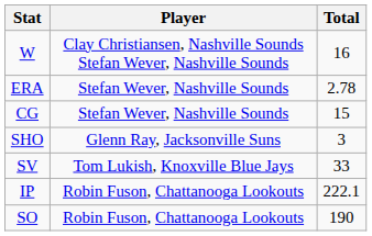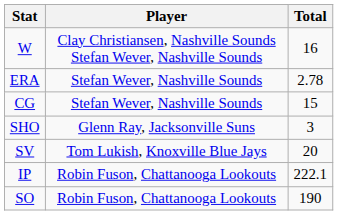 <table class="wikitable" width="40%" style="text-align:center;">
 <tr>
 <th width="5%">Stat</th>
 <th width="60%">Player</th>
 <th width="5%">Total</th>
 </tr>
 <tr>
 <td><a href='#'>W</a></td>
 <td><a href='#'>Clay Christiansen</a>, <a href='#'>Nashville Sounds</a> <br> <a href='#'>Stefan Wever</a>, <a href='#'>Nashville Sounds</a></td>
 <td>16</td>
 </tr>
 <tr>
 <td><a href='#'>ERA</a></td>
 <td><a href='#'>Stefan Wever</a>, <a href='#'>Nashville Sounds</a></td>
 <td>2.78</td>
 </tr>
 <tr>
 <td><a href='#'>CG</a></td>
 <td><a href='#'>Stefan Wever</a>, <a href='#'>Nashville Sounds</a></td>
 <td>15</td>
 </tr>
 <tr>
 <td><a href='#'>SHO</a></td>
 <td><a href='#'>Glenn Ray</a>, <a href='#'>Jacksonville Suns</a></td>
 <td>3</td>
 </tr>
 <tr>
 <td><a href='#'>SV</a></td>
 <td><a href='#'>Tom Lukish</a>, <a href='#'>Knoxville Blue Jays</a></td>
-<td>33</td>
+<td>20</td>
 </tr>
 <tr>
 <td><a href='#'>IP</a></td>
 <td><a href='#'>Robin Fuson</a>, <a href='#'>Chattanooga Lookouts</a></td>
 <td>222.1</td>
 </tr>
 <tr>
 <td><a href='#'>SO</a></td>
 <td><a href='#'>Robin Fuson</a>, <a href='#'>Chattanooga Lookouts</a></td>
 <td>190</td>
 </tr>
 </table>
